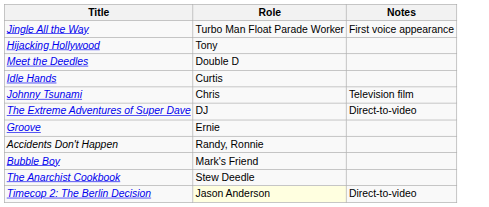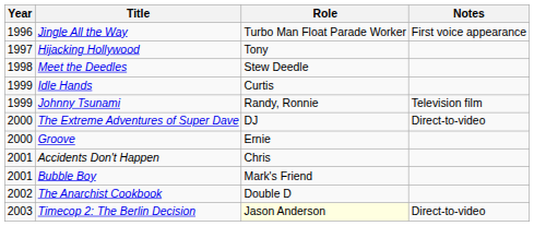 <table class="wikitable sortable">
 <tr>
+<th>Year</th>
 <th>Title</th>
 <th>Role</th>
 <th>Notes</th>
 </tr>
 <tr>
+<td>1996</td>
 <td><em><a href='#'>Jingle All the Way</a></em></td>
 <td>Turbo Man Float Parade Worker</td>
 <td>First voice appearance</td>
 </tr>
 <tr>
+<td>1997</td>
 <td><em><a href='#'>Hijacking Hollywood</a></em></td>
 <td>Tony</td>
 <td></td>
 </tr>
 <tr>
+<td>1998</td>
 <td><em><a href='#'>Meet the Deedles</a></em></td>
-<td>Double D</td>
+<td>Stew Deedle</td>
 <td></td>
 </tr>
 <tr>
+<td>1999</td>
 <td><em><a href='#'>Idle Hands</a></em></td>
 <td>Curtis</td>
 <td></td>
 </tr>
 <tr>
+<td>1999</td>
 <td><em><a href='#'>Johnny Tsunami</a></em></td>
-<td>Chris</td>
+<td>Randy, Ronnie</td>
 <td>Television film</td>
 </tr>
 <tr>
+<td>2000</td>
 <td><em><a href='#'>The Extreme Adventures of Super Dave</a></em></td>
 <td>DJ</td>
 <td>Direct-to-video</td>
 </tr>
 <tr>
+<td>2000</td>
 <td><em><a href='#'>Groove</a></em></td>
 <td>Ernie</td>
 <td></td>
 </tr>
 <tr>
+<td>2001</td>
 <td><em>Accidents Don't Happen</em></td>
-<td>Randy, Ronnie</td>
+<td>Chris</td>
 <td></td>
 </tr>
 <tr>
+<td>2001</td>
 <td><em><a href='#'>Bubble Boy</a></em></td>
 <td>Mark's Friend</td>
 <td></td>
 </tr>
 <tr>
+<td>2002</td>
 <td><em><a href='#'>The Anarchist Cookbook</a></em></td>
-<td>Stew Deedle</td>
+<td>Double D</td>
 <td></td>
 </tr>
 <tr>
+<td>2003</td>
 <td><em><a href='#'>Timecop 2: The Berlin Decision</a></em></td>
 <td style="background: lightyellow;">Jason Anderson</td>
 <td>Direct-to-video</td>
 </tr>
 </table>
